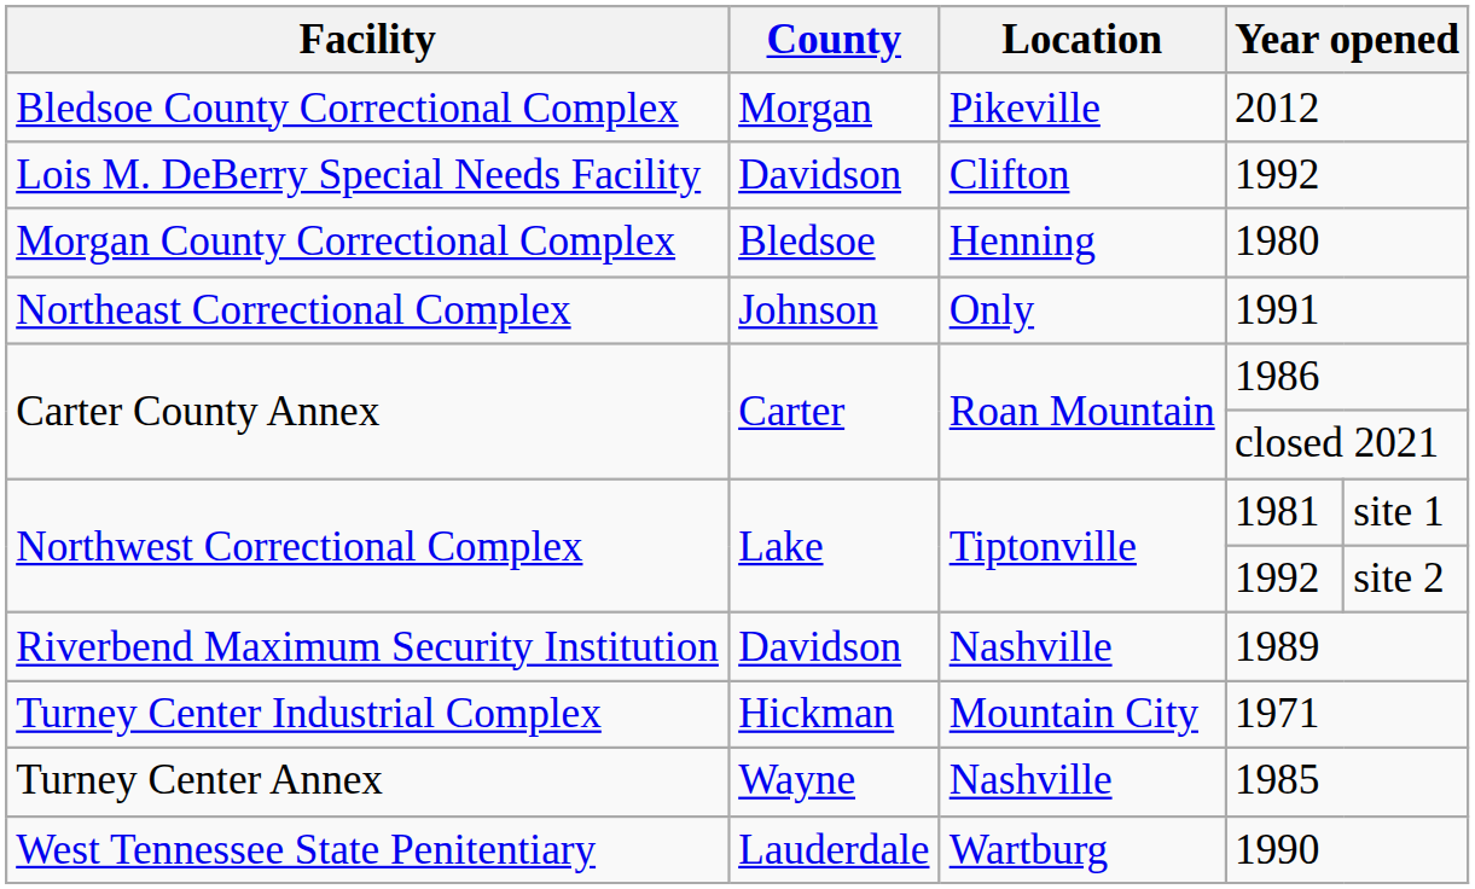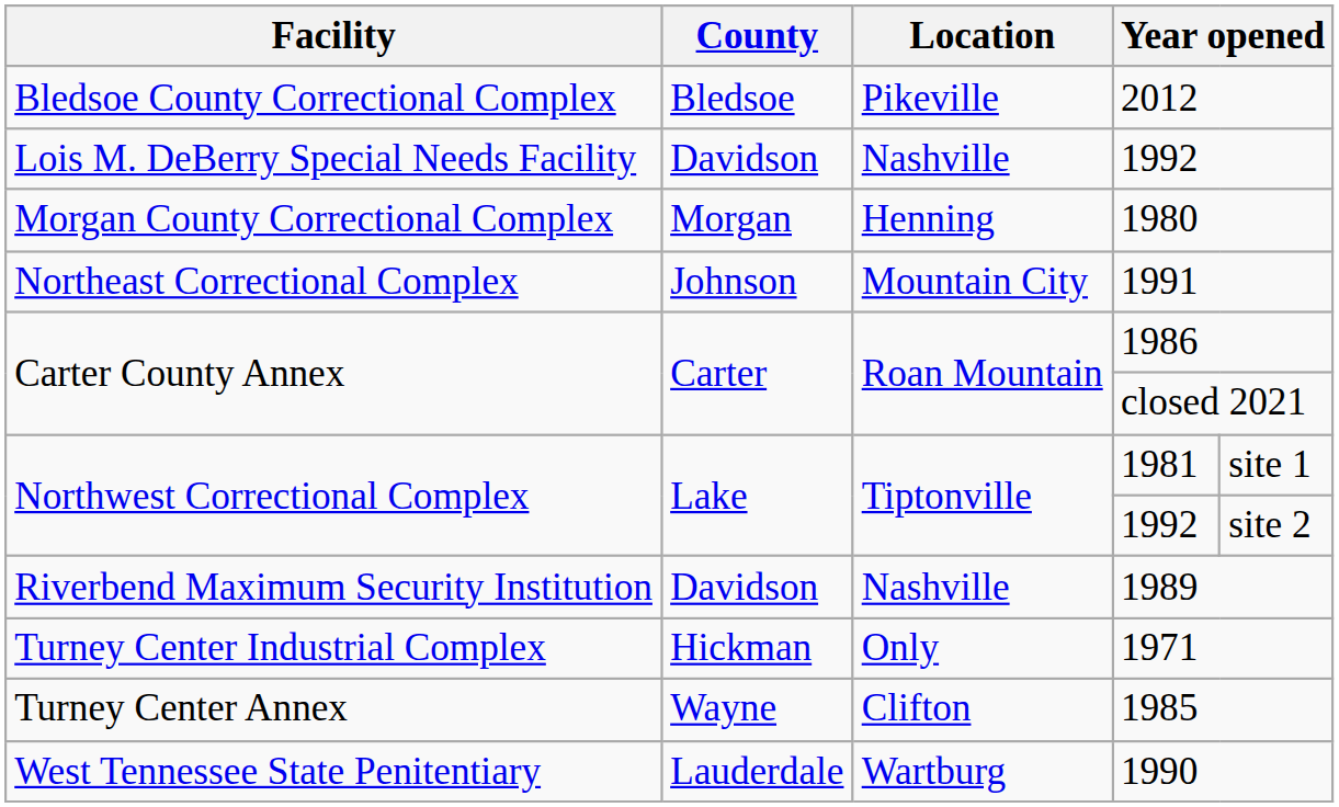 <table class="wikitable sortable">
 <tr>
 <th>Facility</th>
 <th><a href='#'>County</a></th>
 <th>Location</th>
 <th colspan="2">Year opened</th>
 </tr>
 <tr>
 <td><a href='#'>Bledsoe County Correctional Complex</a></td>
-<td><a href='#'>Morgan</a></td>
+<td><a href='#'>Bledsoe</a></td>
 <td><a href='#'>Pikeville</a></td>
 <td colspan="2">2012</td>
 </tr>
 <tr>
 <td><a href='#'>Lois M. DeBerry Special Needs Facility</a></td>
 <td><a href='#'>Davidson</a></td>
-<td><a href='#'>Clifton</a></td>
+<td><a href='#'>Nashville</a></td>
 <td colspan="2">1992 </td>
 </tr>
 <tr>
 <td><a href='#'>Morgan County Correctional Complex</a></td>
-<td><a href='#'>Bledsoe</a></td>
+<td><a href='#'>Morgan</a></td>
 <td><a href='#'>Henning</a></td>
 <td colspan="2">1980</td>
 </tr>
 <tr>
 <td><a href='#'>Northeast Correctional Complex</a></td>
 <td><a href='#'>Johnson</a></td>
-<td><a href='#'>Only</a></td>
+<td><a href='#'>Mountain City</a></td>
 <td colspan="2">1991</td>
 </tr>
 <tr>
 <td rowspan="2">Carter County Annex</td>
 <td rowspan="2"><a href='#'>Carter</a></td>
 <td rowspan="2"><a href='#'>Roan Mountain</a></td>
 <td colspan="2">1986</td>
 </tr>
 <tr>
 <td colspan="2">closed 2021</td>
 </tr>
 <tr>
 <td rowspan="2"><a href='#'>Northwest Correctional Complex</a></td>
 <td rowspan="2"><a href='#'>Lake</a></td>
 <td rowspan="2"><a href='#'>Tiptonville</a></td>
 <td>1981</td>
 <td>site 1</td>
 </tr>
 <tr>
 <td>1992</td>
 <td>site 2</td>
 </tr>
 <tr>
 <td><a href='#'>Riverbend Maximum Security Institution</a></td>
 <td><a href='#'>Davidson</a></td>
 <td><a href='#'>Nashville</a></td>
 <td colspan="2">1989</td>
 </tr>
 <tr>
 <td><a href='#'>Turney Center Industrial Complex</a></td>
 <td><a href='#'>Hickman</a></td>
-<td><a href='#'>Mountain City</a></td>
+<td><a href='#'>Only</a></td>
 <td colspan="2">1971</td>
 </tr>
 <tr>
 <td>Turney Center Annex</td>
 <td><a href='#'>Wayne</a></td>
-<td><a href='#'>Nashville</a></td>
+<td><a href='#'>Clifton</a></td>
 <td colspan="2">1985</td>
 </tr>
 <tr>
 <td><a href='#'>West Tennessee State Penitentiary</a></td>
 <td><a href='#'>Lauderdale</a></td>
 <td><a href='#'>Wartburg</a></td>
 <td colspan="2">1990</td>
 </tr>
 </table>
